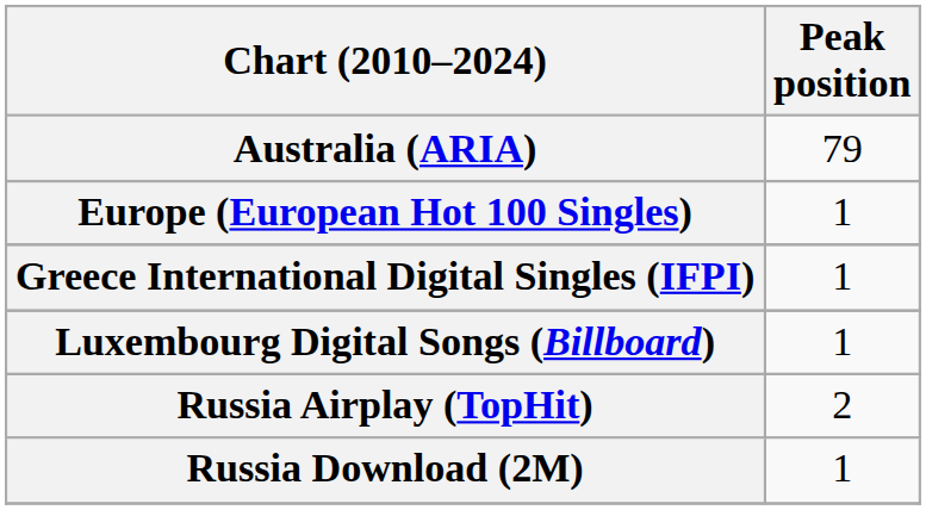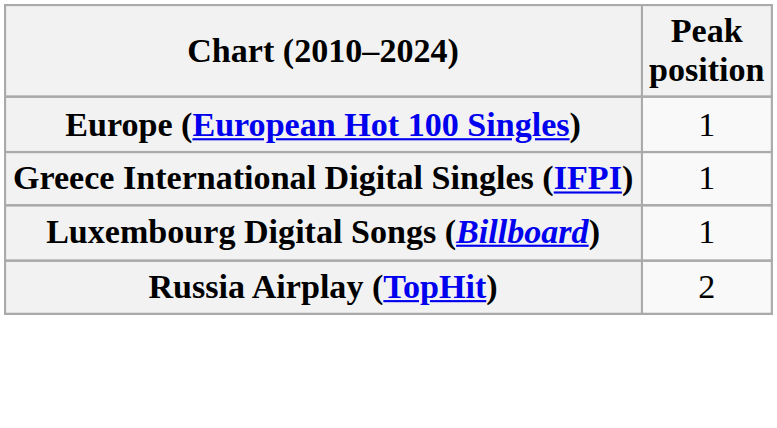 <table class="wikitable plainrowheaders sortable">
 <tr>
 <th>Chart (2010–2024)</th>
 <th>Peak<br>position</th>
-</tr>
-<tr>
-<th scope="row">Australia (<a href='#'>ARIA</a>)<br></th>
-<td style="text-align:center;">79</td>
 </tr>
 <tr>
 </tr>
 <tr>
 </tr>
 <tr>
 </tr>
 <tr>
 </tr>
 <tr>
 </tr>
 <tr>
 </tr>
 <tr>
 </tr>
 <tr>
 <th scope="row">Europe (<a href='#'>European Hot 100 Singles</a>)</th>
 <td style="text-align:center;">1</td>
 </tr>
 <tr>
 </tr>
 <tr>
 </tr>
 <tr>
 </tr>
 <tr>
 </tr>
 <tr>
 <th scope="row">Greece International Digital Singles (<a href='#'>IFPI</a>)</th>
 <td style="text-align:center;">1</td>
 </tr>
 <tr>
 </tr>
 <tr>
 </tr>
 <tr>
 </tr>
 <tr>
 </tr>
 <tr>
 </tr>
 <tr>
 </tr>
 <tr>
 <th scope="row">Luxembourg Digital Songs (<em><a href='#'>Billboard</a></em>)</th>
 <td style="text-align:center;">1</td>
 </tr>
 <tr>
 </tr>
 <tr>
 </tr>
 <tr>
 </tr>
 <tr>
 </tr>
 <tr>
 </tr>
 <tr>
 </tr>
 <tr>
 <th scope="row">Russia Airplay (<a href='#'>TopHit</a>)</th>
 <td style="text-align:center;">2</td>
 </tr>
 <tr>
-<th scope="row">Russia Download (2M)</th>
-<td style="text-align:center;">1</td>
-</tr>
-<tr>
 </tr>
 <tr>
 </tr>
 <tr>
 </tr>
 <tr>
 </tr>
 <tr>
 </tr>
 <tr>
 </tr>
 <tr>
 </tr>
 <tr>
 </tr>
 <tr>
 </tr>
 </table>
